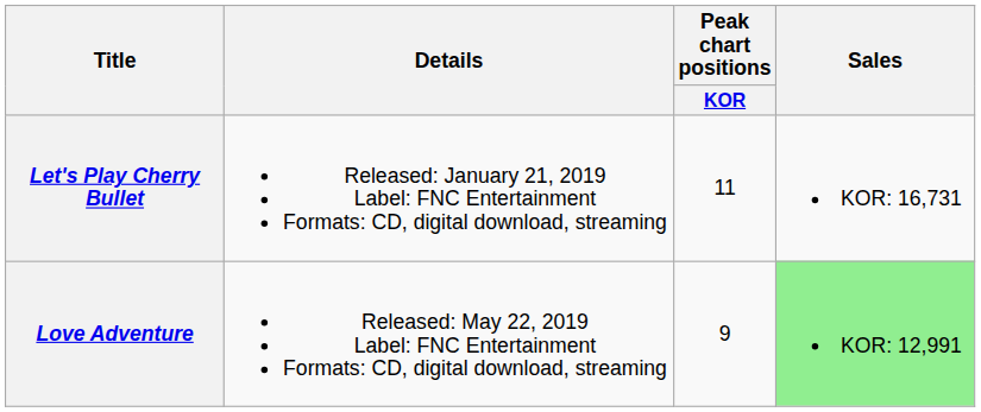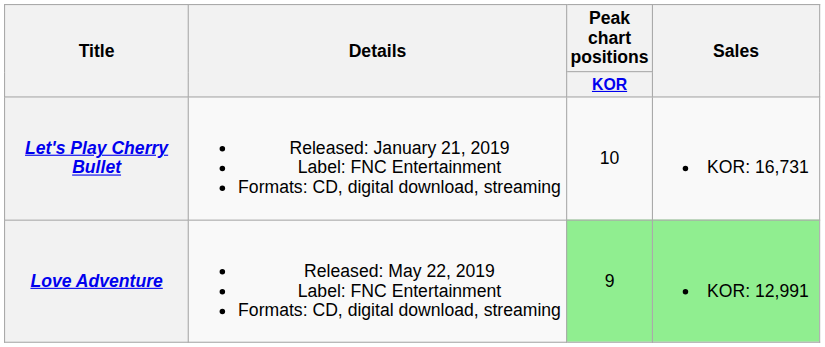 <table class="wikitable plainrowheaders" style="text-align:center">
 <tr>
 <th scope="col" rowspan="2" style="width:10em">Title</th>
 <th scope="col" rowspan="2" style="width:21em">Details</th>
 <th scope="col" colspan="1" style="width:1em">Peak chart positions</th>
 <th scope="col" rowspan="2" style="width:9em">Sales</th>
 </tr>
 <tr>
 <th style="width:3em;font-size:90%;"><a href='#'>KOR</a><br></th>
 </tr>
 <tr>
 <th scope="row"><em><a href='#'>Let's Play Cherry Bullet</a></em></th>
 <td><br><ul><li>Released: January 21, 2019</li><li>Label: FNC Entertainment</li><li>Formats: CD, digital download, streaming</li></ul></td>
-<td>11</td>
+<td>10</td>
 <td><br><ul><li>KOR: 16,731</li></ul></td>
 </tr>
 <tr>
 <th scope="row"><em><a href='#'>Love Adventure</a></em></th>
 <td><br><ul><li>Released: May 22, 2019</li><li>Label: FNC Entertainment</li><li>Formats: CD, digital download, streaming</li></ul></td>
-<td>9</td>
+<td style="background: lightgreen;">9</td>
 <td style="background: lightgreen;"><br><ul><li>KOR: 12,991</li></ul></td>
 </tr>
 </table>
